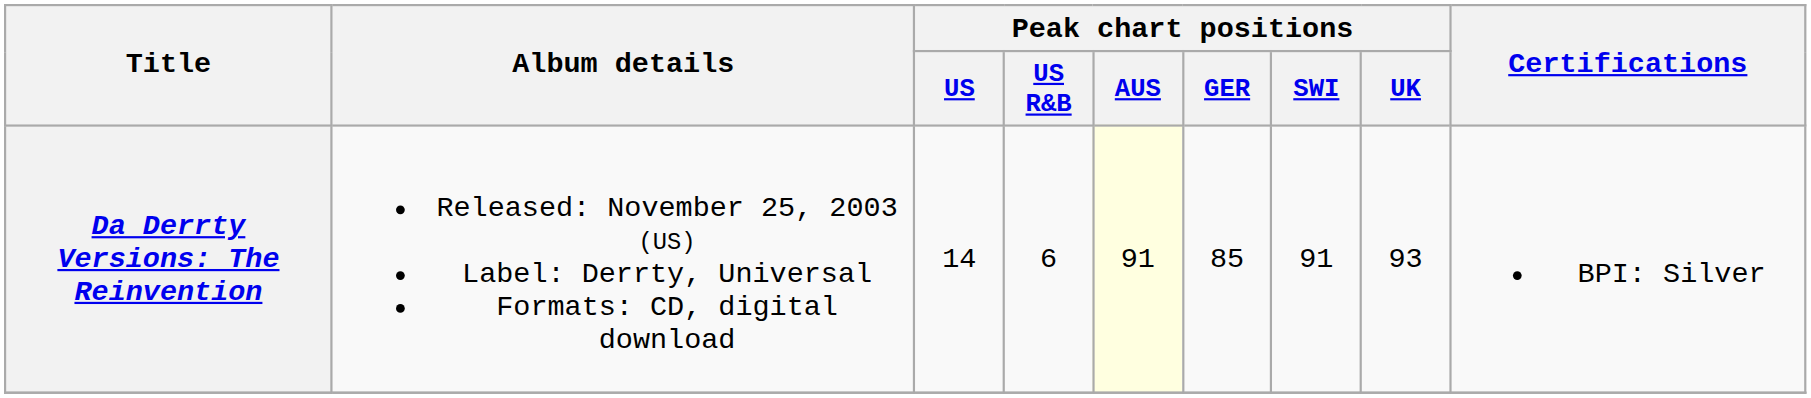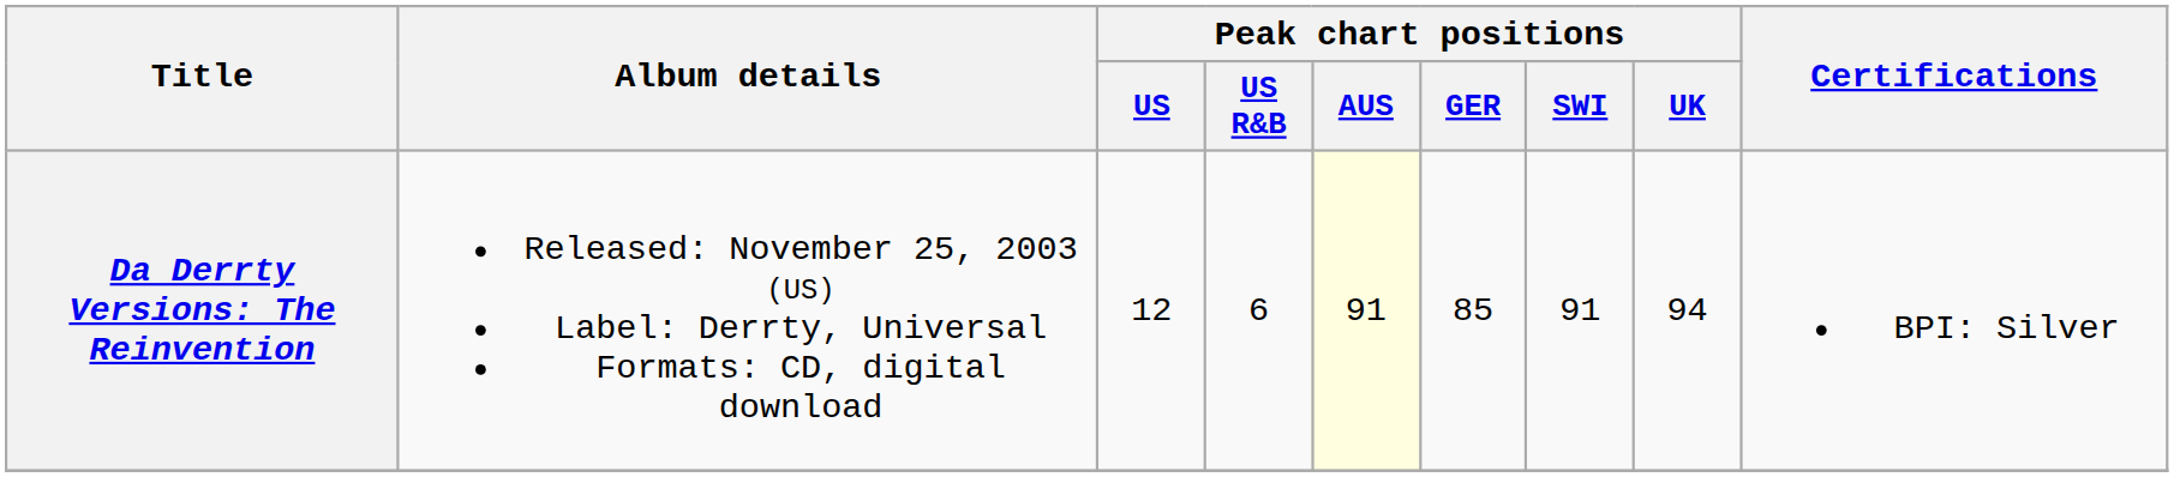 <table class="wikitable plainrowheaders" style="text-align:center;" border="1">
 <tr>
 <th scope="col" rowspan="2" style="width:11em;">Title</th>
 <th scope="col" rowspan="2" style="width:20em;">Album details</th>
 <th scope="col" colspan="6">Peak chart positions</th>
 <th scope="col" rowspan="2" style="width:12em;"><a href='#'>Certifications</a></th>
 </tr>
 <tr>
 <th scope="col" style="width:3em;font-size:90%;"><a href='#'>US</a><br></th>
 <th scope="col" style="width:3em;font-size:90%;"><a href='#'>US<br>R&B</a><br></th>
 <th scope="col" style="width:3em;font-size:90%;"><a href='#'>AUS</a><br></th>
 <th scope="col" style="width:3em;font-size:90%;"><a href='#'>GER</a><br></th>
 <th scope="col" style="width:3em;font-size:90%;"><a href='#'>SWI</a><br></th>
 <th scope="col" style="width:3em;font-size:90%;"><a href='#'>UK</a><br></th>
 </tr>
 <tr>
 <th scope="row"><em><a href='#'>Da Derrty Versions: The Reinvention</a></em></th>
 <td><br><ul><li>Released: November 25, 2003 <small>(US)</small></li><li>Label: Derrty, Universal</li><li>Formats: CD, digital download</li></ul></td>
-<td>14</td>
+<td>12</td>
 <td>6</td>
 <td style="background: lightyellow;">91</td>
 <td>85</td>
 <td>91</td>
-<td>93</td>
+<td>94</td>
 <td><br><ul><li>BPI: Silver</li></ul></td>
 </tr>
 <tr>
 </tr>
 </table>
